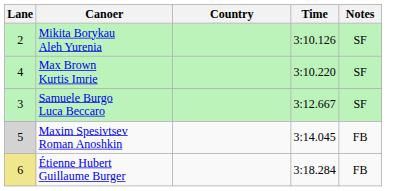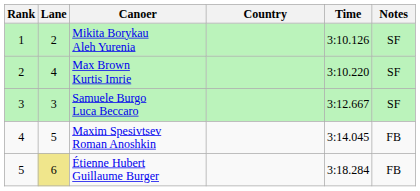 <table class="wikitable" style="text-align:center;">
 <tr>
+<th width=30>Rank</th>
 <th width=30>Lane</th>
 <th width=175>Canoer</th>
 <th width=150>Country</th>
 <th width=30>Time</th>
 <th width=50>Notes</th>
 </tr>
 <tr bgcolor=bbf3bb>
+<td>1</td>
 <td>2</td>
 <td align=left><a href='#'>Mikita Borykau</a><br><a href='#'>Aleh Yurenia</a></td>
 <td align=left></td>
 <td>3:10.126</td>
 <td>SF</td>
 </tr>
 <tr bgcolor=bbf3bb>
+<td>2</td>
 <td>4</td>
 <td align=left><a href='#'>Max Brown</a><br><a href='#'>Kurtis Imrie</a></td>
 <td align=left></td>
 <td>3:10.220</td>
 <td>SF</td>
 </tr>
 <tr bgcolor=bbf3bb>
 <td>3</td>
+<td>3</td>
 <td align=left><a href='#'>Samuele Burgo</a><br><a href='#'>Luca Beccaro</a></td>
 <td align=left></td>
 <td>3:12.667</td>
 <td>SF</td>
 </tr>
 <tr>
-<td style="background: lightgrey;">5</td>
+<td>4</td>
+<td>5</td>
 <td align=left><a href='#'>Maxim Spesivtsev</a><br><a href='#'>Roman Anoshkin</a></td>
 <td align=left></td>
 <td>3:14.045</td>
 <td>FB</td>
 </tr>
 <tr>
+<td>5</td>
 <td style="background: khaki;">6</td>
 <td align=left><a href='#'>Étienne Hubert</a><br><a href='#'>Guillaume Burger</a></td>
 <td align=left></td>
 <td>3:18.284</td>
 <td>FB</td>
 </tr>
 </table>
